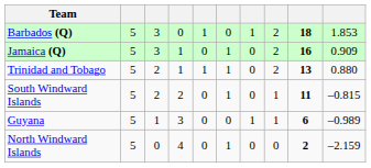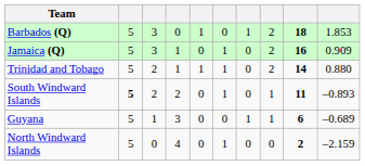 <table class="wikitable" style="text-align:center">
 <tr>
 <th width="150">Team</th>
 <th width="25"></th>
 <th width="25"></th>
 <th width="25"></th>
 <th width="25"></th>
 <th width="25"></th>
 <th width="25"></th>
 <th width="25"></th>
 <th width="40"></th>
 <th width="50"></th>
 </tr>
 <tr style="background:#cfc">
 <td style="text-align:left"><a href='#'>Barbados</a> <strong>(Q)</strong></td>
 <td>5</td>
 <td>3</td>
 <td>0</td>
 <td>1</td>
 <td>0</td>
 <td>1</td>
 <td>2</td>
 <td><strong>18</strong></td>
 <td>1.853</td>
 </tr>
 <tr style="background:#cfc">
 <td style="text-align:left"><a href='#'>Jamaica</a> <strong>(Q)</strong></td>
 <td>5</td>
 <td>3</td>
 <td>1</td>
 <td>0</td>
 <td>1</td>
 <td>0</td>
 <td>2</td>
 <td><strong>16</strong></td>
 <td>0.909</td>
 </tr>
 <tr>
 <td style="text-align:left"><a href='#'>Trinidad and Tobago</a></td>
 <td>5</td>
 <td>2</td>
 <td>1</td>
 <td>1</td>
 <td>1</td>
 <td>0</td>
 <td>2</td>
-<td><strong>13</strong></td>
+<td><strong>14</strong></td>
 <td>0.880</td>
 </tr>
 <tr>
 <td style="text-align:left"><a href='#'>South Windward Islands</a></td>
-<td>5</td>
+<td><strong>5</strong></td>
 <td>2</td>
 <td>2</td>
 <td>0</td>
 <td>1</td>
 <td>0</td>
 <td>1</td>
 <td><strong>11</strong></td>
-<td>–0.815</td>
+<td>–0.893</td>
 </tr>
 <tr>
 <td style="text-align:left"><a href='#'>Guyana</a></td>
 <td>5</td>
 <td>1</td>
 <td>3</td>
 <td>0</td>
 <td>0</td>
 <td>1</td>
 <td>1</td>
 <td><strong>6</strong></td>
-<td>–0.989</td>
+<td>–0.689</td>
 </tr>
 <tr>
 <td style="text-align:left"><a href='#'>North Windward Islands</a></td>
 <td>5</td>
 <td>0</td>
 <td>4</td>
 <td>0</td>
 <td>1</td>
 <td>0</td>
 <td>0</td>
 <td><strong>2</strong></td>
 <td>–2.159</td>
 </tr>
 </table>
